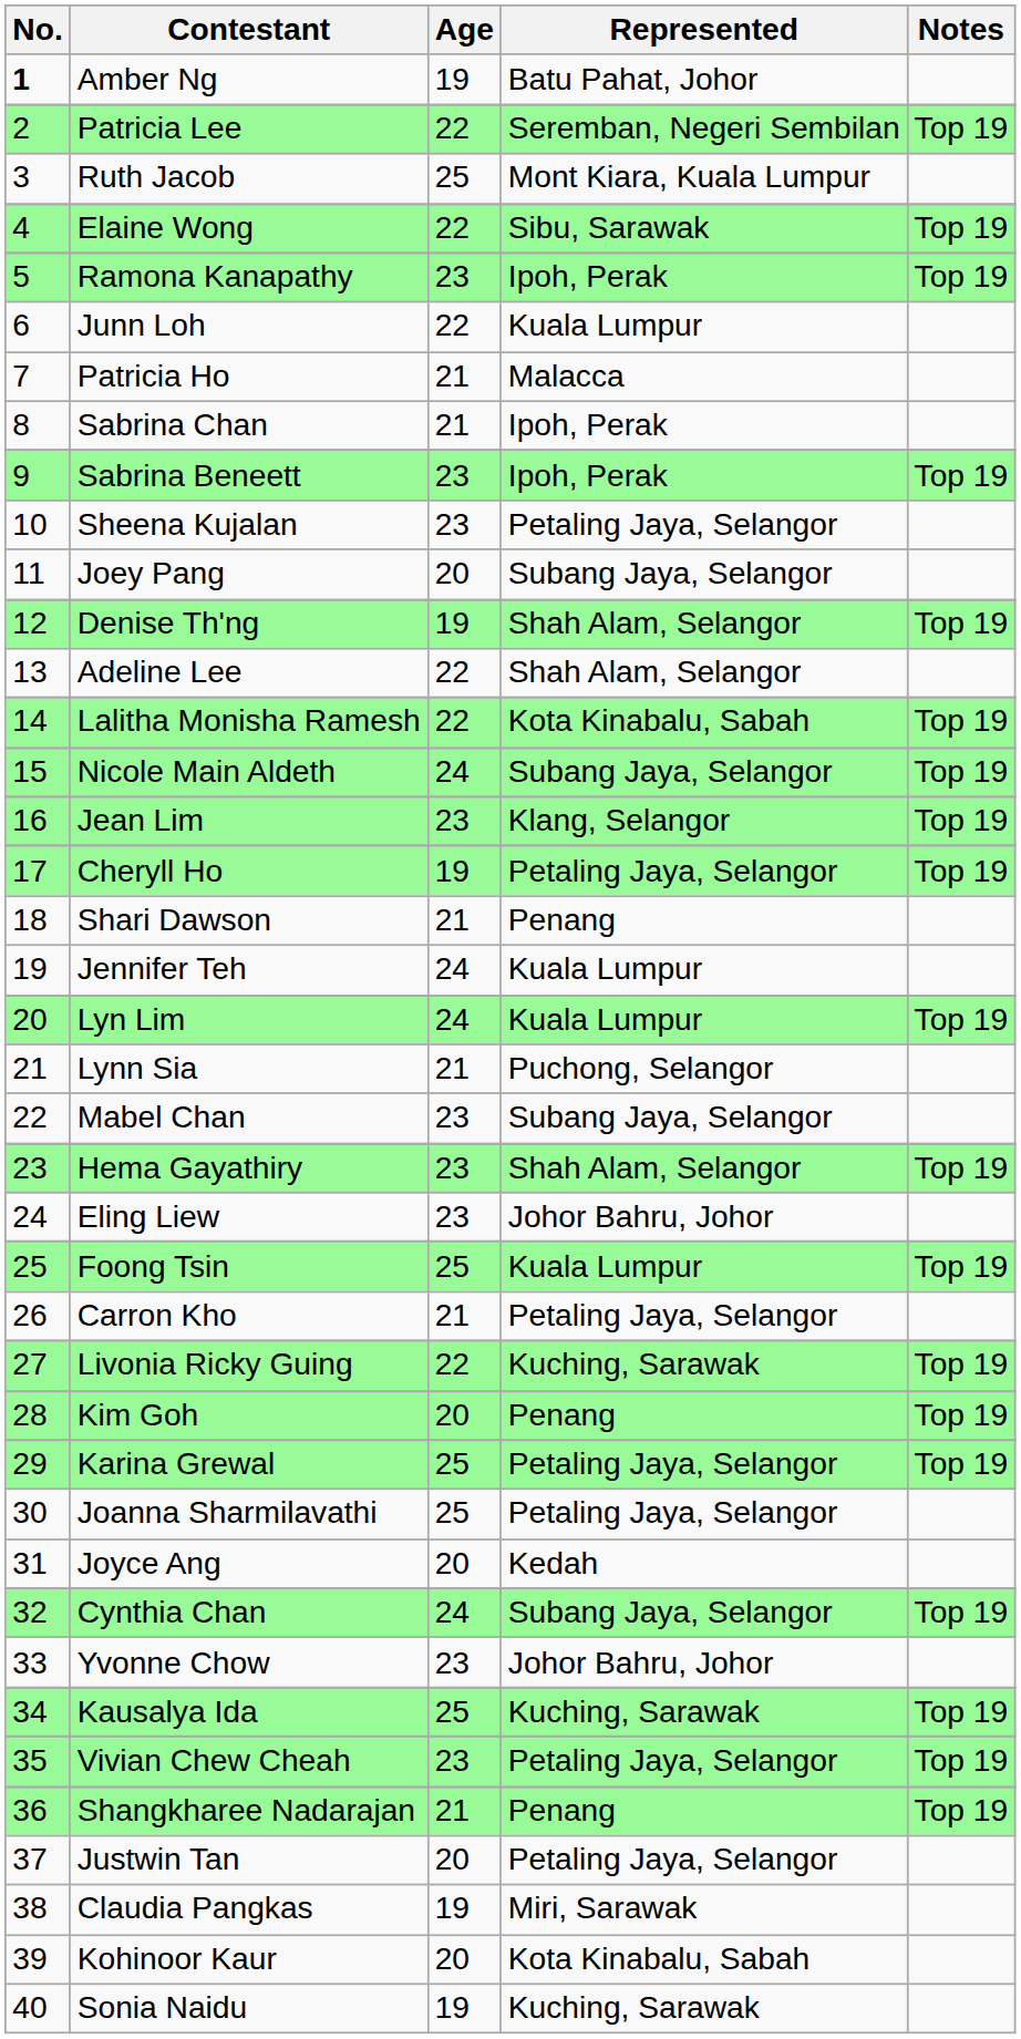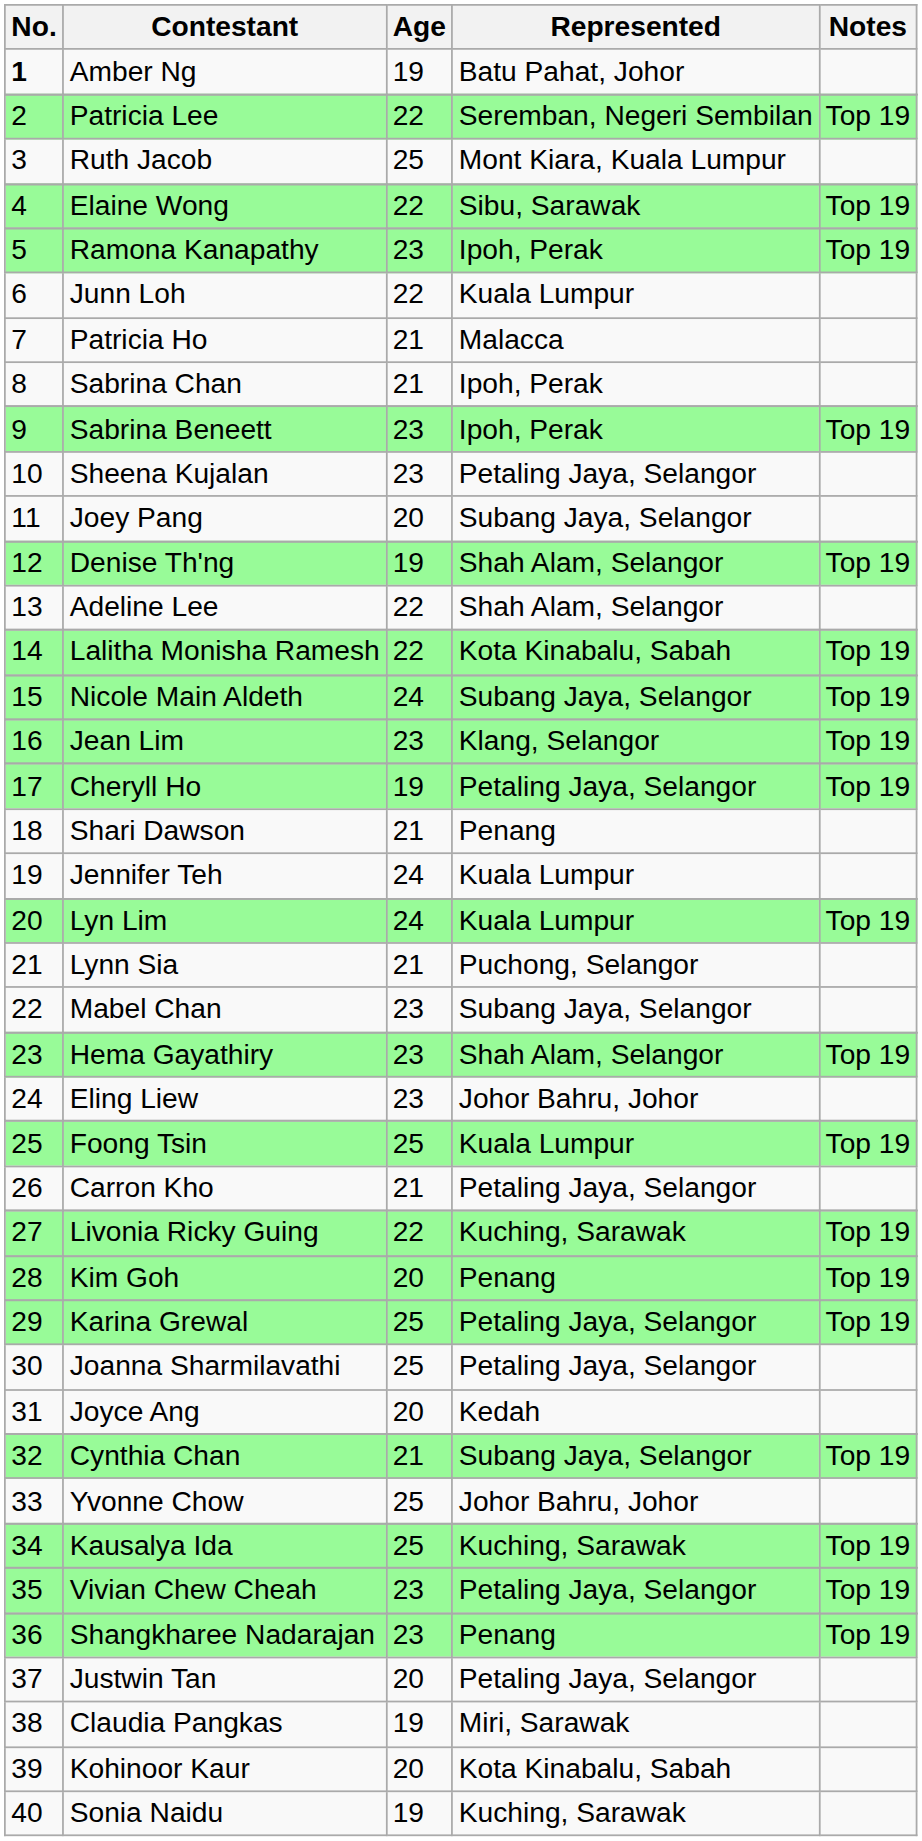 <table class="wikitable">
 <tr>
 <th>No.</th>
 <th>Contestant</th>
 <th>Age</th>
 <th>Represented</th>
 <th>Notes</th>
 </tr>
 <tr>
 <td><strong>1</strong></td>
 <td>Amber Ng</td>
 <td>19</td>
 <td>Batu Pahat, Johor</td>
 <td></td>
 </tr>
 <tr>
 </tr>
 <tr style="background:palegreen;">
 <td>2</td>
 <td>Patricia Lee</td>
 <td>22</td>
 <td>Seremban, Negeri Sembilan</td>
 <td>Top 19</td>
 </tr>
 <tr>
 <td>3</td>
 <td>Ruth Jacob</td>
 <td>25</td>
 <td>Mont Kiara, Kuala Lumpur</td>
 <td></td>
 </tr>
 <tr>
 </tr>
 <tr style="background:palegreen;">
 <td>4</td>
 <td>Elaine Wong</td>
 <td>22</td>
 <td>Sibu, Sarawak</td>
 <td>Top 19</td>
 </tr>
 <tr>
 </tr>
 <tr style="background:palegreen;">
 <td>5</td>
 <td>Ramona Kanapathy</td>
 <td>23</td>
 <td>Ipoh, Perak</td>
 <td>Top 19</td>
 </tr>
 <tr>
 <td>6</td>
 <td>Junn Loh</td>
 <td>22</td>
 <td>Kuala Lumpur</td>
 <td></td>
 </tr>
 <tr>
 <td>7</td>
 <td>Patricia Ho</td>
 <td>21</td>
 <td>Malacca</td>
 <td></td>
 </tr>
 <tr>
 <td>8</td>
 <td>Sabrina Chan</td>
 <td>21</td>
 <td>Ipoh, Perak</td>
 <td></td>
 </tr>
 <tr>
 </tr>
 <tr style="background:palegreen;">
 <td>9</td>
 <td>Sabrina Beneett</td>
 <td>23</td>
 <td>Ipoh, Perak</td>
 <td>Top 19</td>
 </tr>
 <tr>
 <td>10</td>
 <td>Sheena Kujalan</td>
 <td>23</td>
 <td>Petaling Jaya, Selangor</td>
 <td></td>
 </tr>
 <tr>
 <td>11</td>
 <td>Joey Pang</td>
 <td>20</td>
 <td>Subang Jaya, Selangor</td>
 <td></td>
 </tr>
 <tr>
 </tr>
 <tr style="background:palegreen;">
 <td>12</td>
 <td>Denise Th'ng</td>
 <td>19</td>
 <td>Shah Alam, Selangor</td>
 <td>Top 19</td>
 </tr>
 <tr>
 <td>13</td>
 <td>Adeline Lee</td>
 <td>22</td>
 <td>Shah Alam, Selangor</td>
 <td></td>
 </tr>
 <tr>
 </tr>
 <tr style="background:palegreen;">
 <td>14</td>
 <td>Lalitha Monisha Ramesh</td>
 <td>22</td>
 <td>Kota Kinabalu, Sabah</td>
 <td>Top 19</td>
 </tr>
 <tr>
 </tr>
 <tr style="background:palegreen;">
 <td>15</td>
 <td>Nicole Main Aldeth</td>
 <td>24</td>
 <td>Subang Jaya, Selangor</td>
 <td>Top 19</td>
 </tr>
 <tr>
 </tr>
 <tr style="background:palegreen;">
 <td>16</td>
 <td>Jean Lim</td>
 <td>23</td>
 <td>Klang, Selangor</td>
 <td>Top 19</td>
 </tr>
 <tr>
 </tr>
 <tr style="background:palegreen;">
 <td>17</td>
 <td>Cheryll Ho</td>
 <td>19</td>
 <td>Petaling Jaya, Selangor</td>
 <td>Top 19</td>
 </tr>
 <tr>
 <td>18</td>
 <td>Shari Dawson</td>
 <td>21</td>
 <td>Penang</td>
 <td></td>
 </tr>
 <tr>
 <td>19</td>
 <td>Jennifer Teh</td>
 <td>24</td>
 <td>Kuala Lumpur</td>
 <td></td>
 </tr>
 <tr>
 </tr>
 <tr style="background:palegreen;">
 <td>20</td>
 <td>Lyn Lim</td>
 <td>24</td>
 <td>Kuala Lumpur</td>
 <td>Top 19</td>
 </tr>
 <tr>
 <td>21</td>
 <td>Lynn Sia</td>
 <td>21</td>
 <td>Puchong, Selangor</td>
 <td></td>
 </tr>
 <tr>
 <td>22</td>
 <td>Mabel Chan</td>
 <td>23</td>
 <td>Subang Jaya, Selangor</td>
 <td></td>
 </tr>
 <tr>
 </tr>
 <tr style="background:palegreen;">
 <td>23</td>
 <td>Hema Gayathiry</td>
 <td>23</td>
 <td>Shah Alam, Selangor</td>
 <td>Top 19</td>
 </tr>
 <tr>
 <td>24</td>
 <td>Eling Liew</td>
 <td>23</td>
 <td>Johor Bahru, Johor</td>
 <td></td>
 </tr>
 <tr>
 </tr>
 <tr style="background:palegreen;">
 <td>25</td>
 <td>Foong Tsin</td>
 <td>25</td>
 <td>Kuala Lumpur</td>
 <td>Top 19</td>
 </tr>
 <tr>
 <td>26</td>
 <td>Carron Kho</td>
 <td>21</td>
 <td>Petaling Jaya, Selangor</td>
 <td></td>
 </tr>
 <tr>
 </tr>
 <tr style="background:palegreen;">
 <td>27</td>
 <td>Livonia Ricky Guing</td>
 <td>22</td>
 <td>Kuching, Sarawak</td>
 <td>Top 19</td>
 </tr>
 <tr>
 </tr>
 <tr style="background:palegreen;">
 <td>28</td>
 <td>Kim Goh</td>
 <td>20</td>
 <td>Penang</td>
 <td>Top 19</td>
 </tr>
 <tr>
 </tr>
 <tr style="background:palegreen;">
 <td>29</td>
 <td>Karina Grewal</td>
 <td>25</td>
 <td>Petaling Jaya, Selangor</td>
 <td>Top 19</td>
 </tr>
 <tr>
 <td>30</td>
 <td>Joanna Sharmilavathi</td>
 <td>25</td>
 <td>Petaling Jaya, Selangor</td>
 <td></td>
 </tr>
 <tr>
 <td>31</td>
 <td>Joyce Ang</td>
 <td>20</td>
 <td>Kedah</td>
 <td></td>
 </tr>
 <tr>
 </tr>
 <tr style="background:palegreen;">
 <td>32</td>
 <td>Cynthia Chan</td>
-<td>24</td>
+<td>21</td>
 <td>Subang Jaya, Selangor</td>
 <td>Top 19</td>
 </tr>
 <tr>
 <td>33</td>
 <td>Yvonne Chow</td>
-<td>23</td>
+<td>25</td>
 <td>Johor Bahru, Johor</td>
 <td></td>
 </tr>
 <tr>
 </tr>
 <tr style="background:palegreen;">
 <td>34</td>
 <td>Kausalya Ida</td>
 <td>25</td>
 <td>Kuching, Sarawak</td>
 <td>Top 19</td>
 </tr>
 <tr>
 </tr>
 <tr style="background:palegreen;">
 <td>35</td>
 <td>Vivian Chew Cheah</td>
 <td>23</td>
 <td>Petaling Jaya, Selangor</td>
 <td>Top 19</td>
 </tr>
 <tr>
 </tr>
 <tr style="background:palegreen;">
 <td>36</td>
 <td>Shangkharee Nadarajan</td>
-<td>21</td>
+<td>23</td>
 <td>Penang</td>
 <td>Top 19</td>
 </tr>
 <tr>
 <td>37</td>
 <td>Justwin Tan</td>
 <td>20</td>
 <td>Petaling Jaya, Selangor</td>
 <td></td>
 </tr>
 <tr>
 <td>38</td>
 <td>Claudia Pangkas</td>
 <td>19</td>
 <td>Miri, Sarawak</td>
 <td></td>
 </tr>
 <tr>
 <td>39</td>
 <td>Kohinoor Kaur</td>
 <td>20</td>
 <td>Kota Kinabalu, Sabah</td>
 <td></td>
 </tr>
 <tr>
 <td>40</td>
 <td>Sonia Naidu</td>
 <td>19</td>
 <td>Kuching, Sarawak</td>
 <td></td>
 </tr>
 </table>
